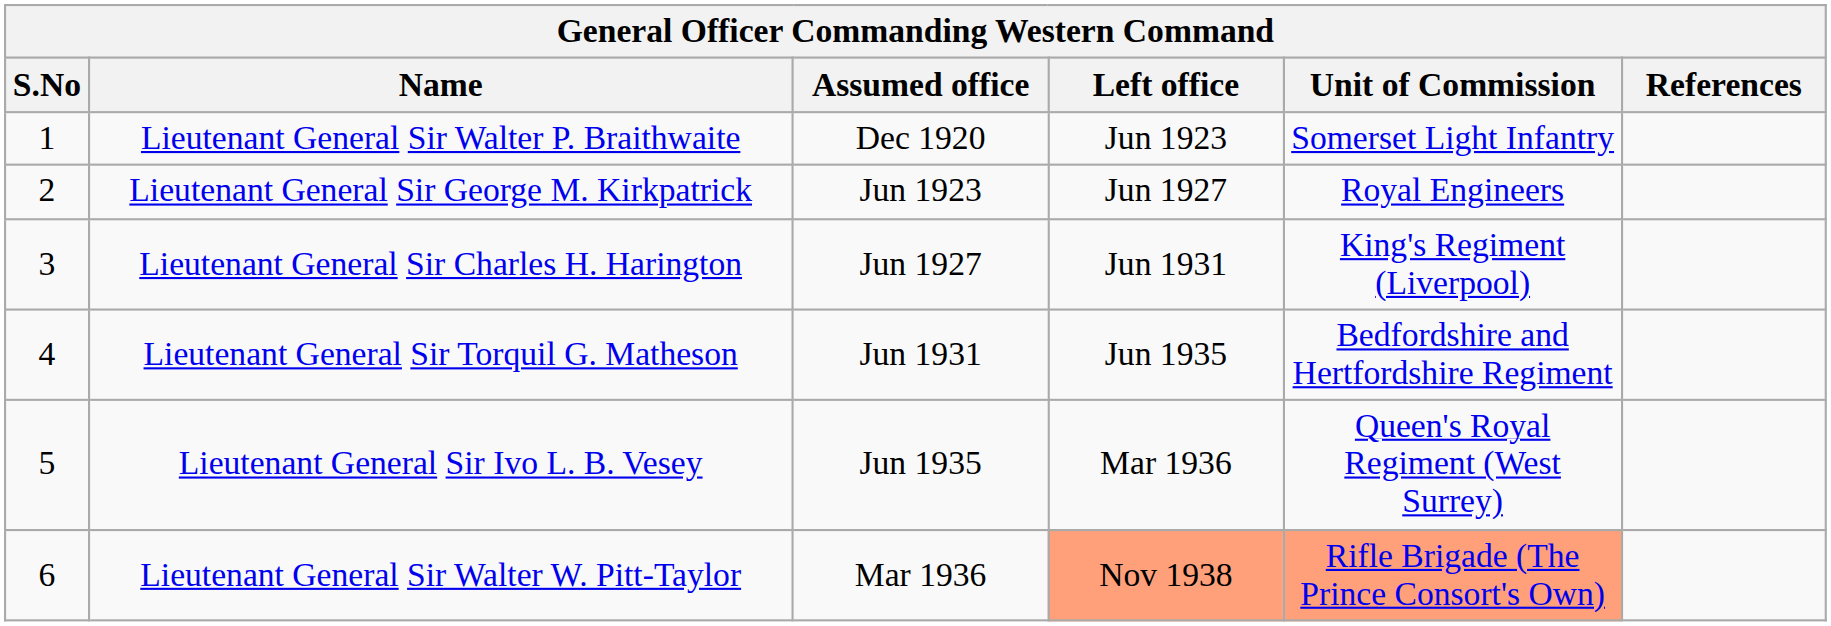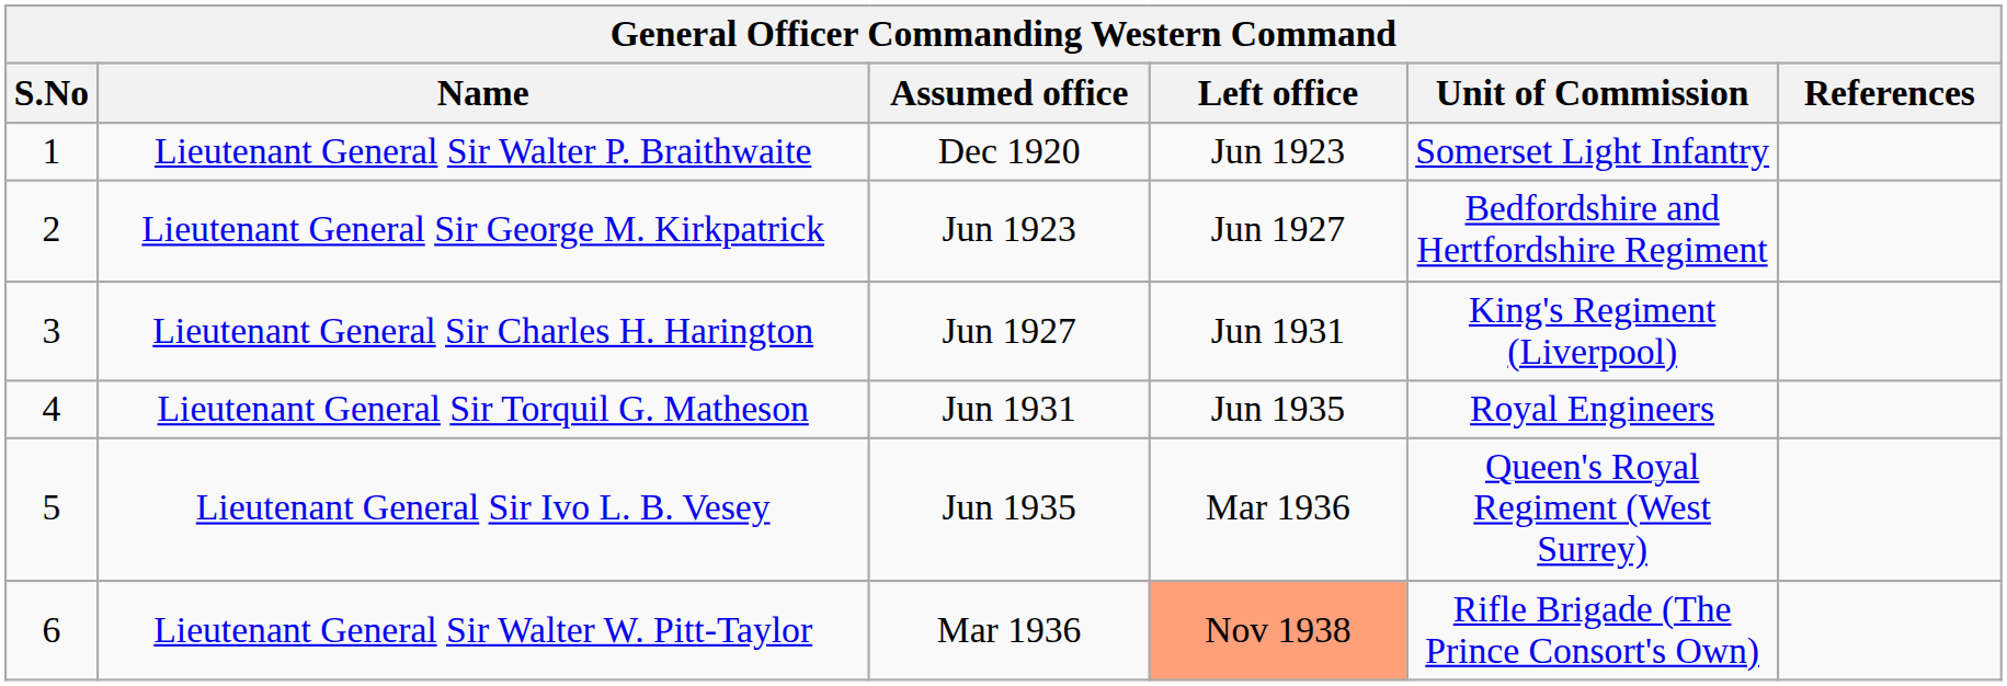 <table class="wikitable sortable" style="text-align:center">
 <tr>
 <th colspan="6"><strong>General Officer Commanding Western Command</strong></th>
 </tr>
 <tr style="background:#cccccc">
 <th scope="col" style="width: 20px;">S.No</th>
 <th scope="col" style="width: 500px;">Name</th>
 <th scope="col" style="width: 150px;">Assumed office</th>
 <th scope="col" style="width: 150px;">Left office</th>
 <th scope="col" style="width: 200px;">Unit of Commission</th>
 <th scope="col" style="width: 100px;">References</th>
 </tr>
 <tr>
 <td>1</td>
 <td><a href='#'>Lieutenant General</a> <a href='#'>Sir Walter P. Braithwaite</a> </td>
 <td>Dec 1920</td>
 <td>Jun 1923</td>
 <td><a href='#'>Somerset Light Infantry</a></td>
 <td></td>
 </tr>
 <tr>
 <td>2</td>
 <td><a href='#'>Lieutenant General</a> <a href='#'>Sir George M. Kirkpatrick</a> </td>
 <td>Jun 1923</td>
 <td>Jun 1927</td>
-<td><a href='#'>Royal Engineers</a></td>
+<td><a href='#'>Bedfordshire and Hertfordshire Regiment</a></td>
 <td></td>
 </tr>
 <tr>
 <td>3</td>
 <td><a href='#'>Lieutenant General</a> <a href='#'>Sir Charles H. Harington</a> </td>
 <td>Jun 1927</td>
 <td>Jun 1931</td>
 <td><a href='#'>King's Regiment (Liverpool)</a></td>
 <td></td>
 </tr>
 <tr>
 <td>4</td>
 <td><a href='#'>Lieutenant General</a> <a href='#'>Sir Torquil G. Matheson</a> </td>
 <td>Jun 1931</td>
 <td>Jun 1935</td>
-<td><a href='#'>Bedfordshire and Hertfordshire Regiment</a></td>
+<td><a href='#'>Royal Engineers</a></td>
 <td></td>
 </tr>
 <tr>
 <td>5</td>
 <td><a href='#'>Lieutenant General</a> <a href='#'>Sir Ivo L. B. Vesey</a> </td>
 <td>Jun 1935</td>
 <td>Mar 1936</td>
 <td><a href='#'>Queen's Royal Regiment (West Surrey)</a></td>
 <td></td>
 </tr>
 <tr>
 <td>6</td>
 <td><a href='#'>Lieutenant General</a> <a href='#'>Sir Walter W. Pitt-Taylor</a> </td>
 <td>Mar 1936</td>
 <td style="background: lightsalmon;">Nov 1938</td>
-<td style="background: lightsalmon;"><a href='#'>Rifle Brigade (The Prince Consort's Own)</a></td>
+<td><a href='#'>Rifle Brigade (The Prince Consort's Own)</a></td>
 <td></td>
 </tr>
 </table>
